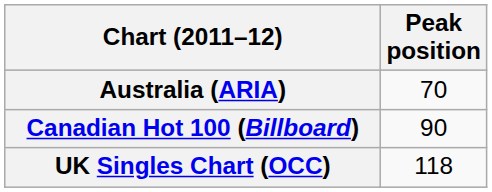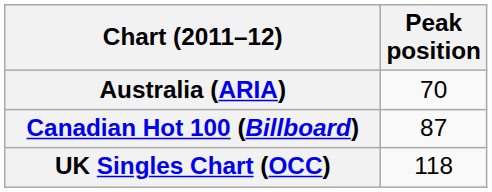 <table class="wikitable plainrowheaders" style="text-align:center;">
 <tr>
 <th scope="col" style="width:15em;">Chart (2011–12)</th>
 <th scope="col">Peak<br>position</th>
 </tr>
 <tr>
 <th scope="row">Australia (<a href='#'>ARIA</a>)</th>
 <td>70</td>
 </tr>
 <tr>
 <th scope="row"><a href='#'>Canadian Hot 100</a> (<em><a href='#'>Billboard</a></em>)</th>
-<td>90</td>
+<td>87</td>
 </tr>
 <tr>
 <th scope="row">UK <a href='#'>Singles Chart</a> (<a href='#'>OCC</a>)</th>
 <td>118</td>
 </tr>
 </table>
